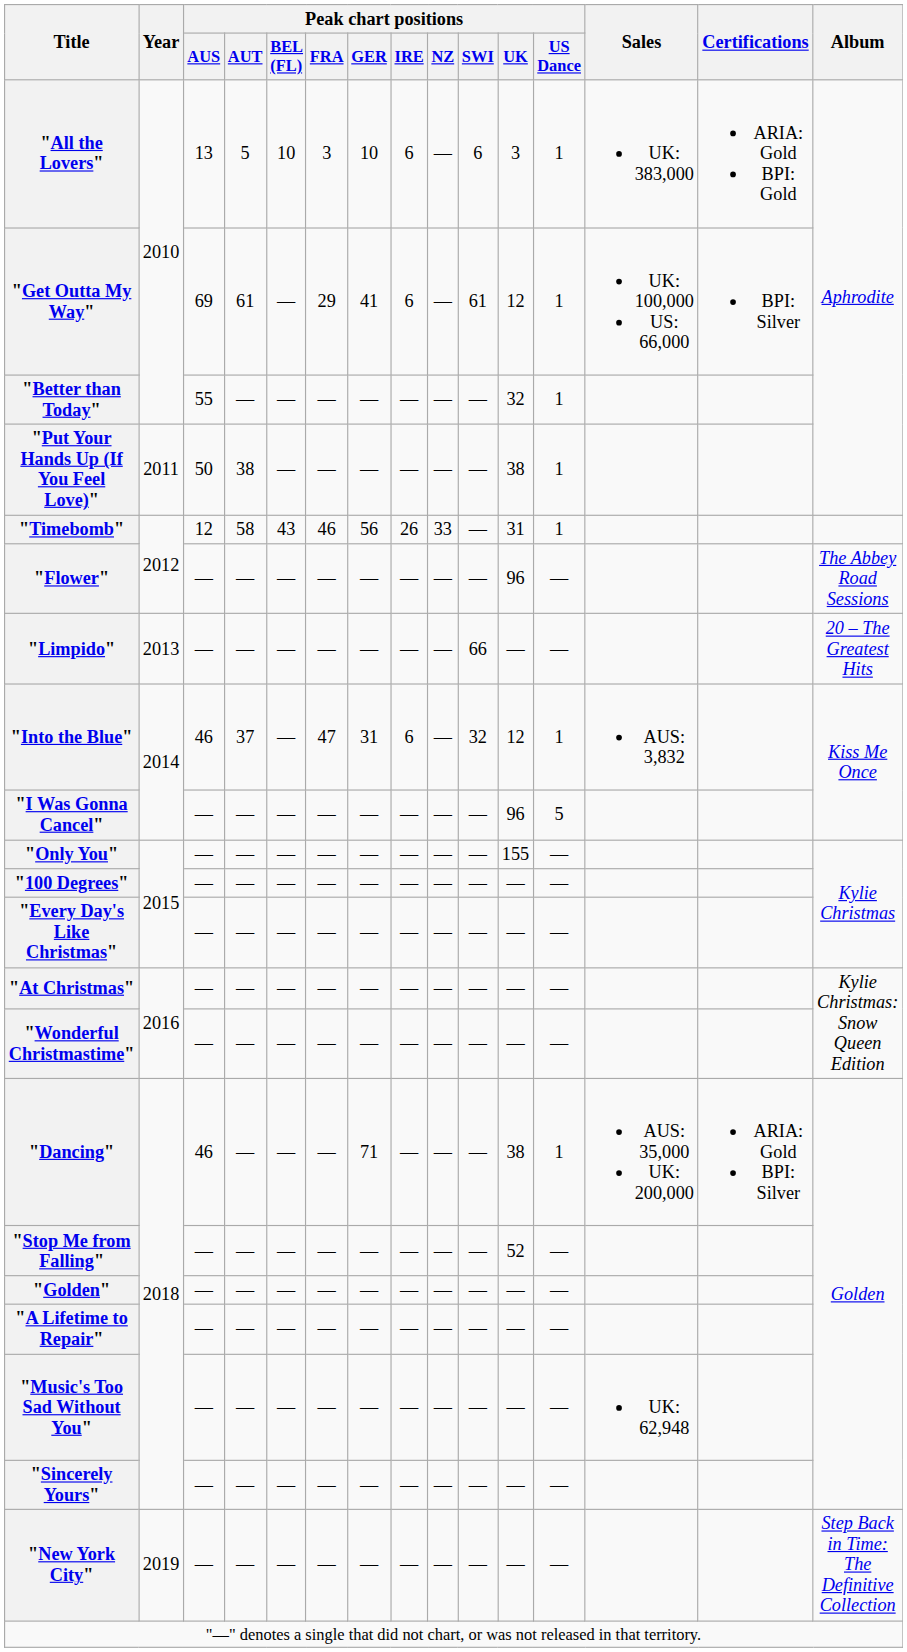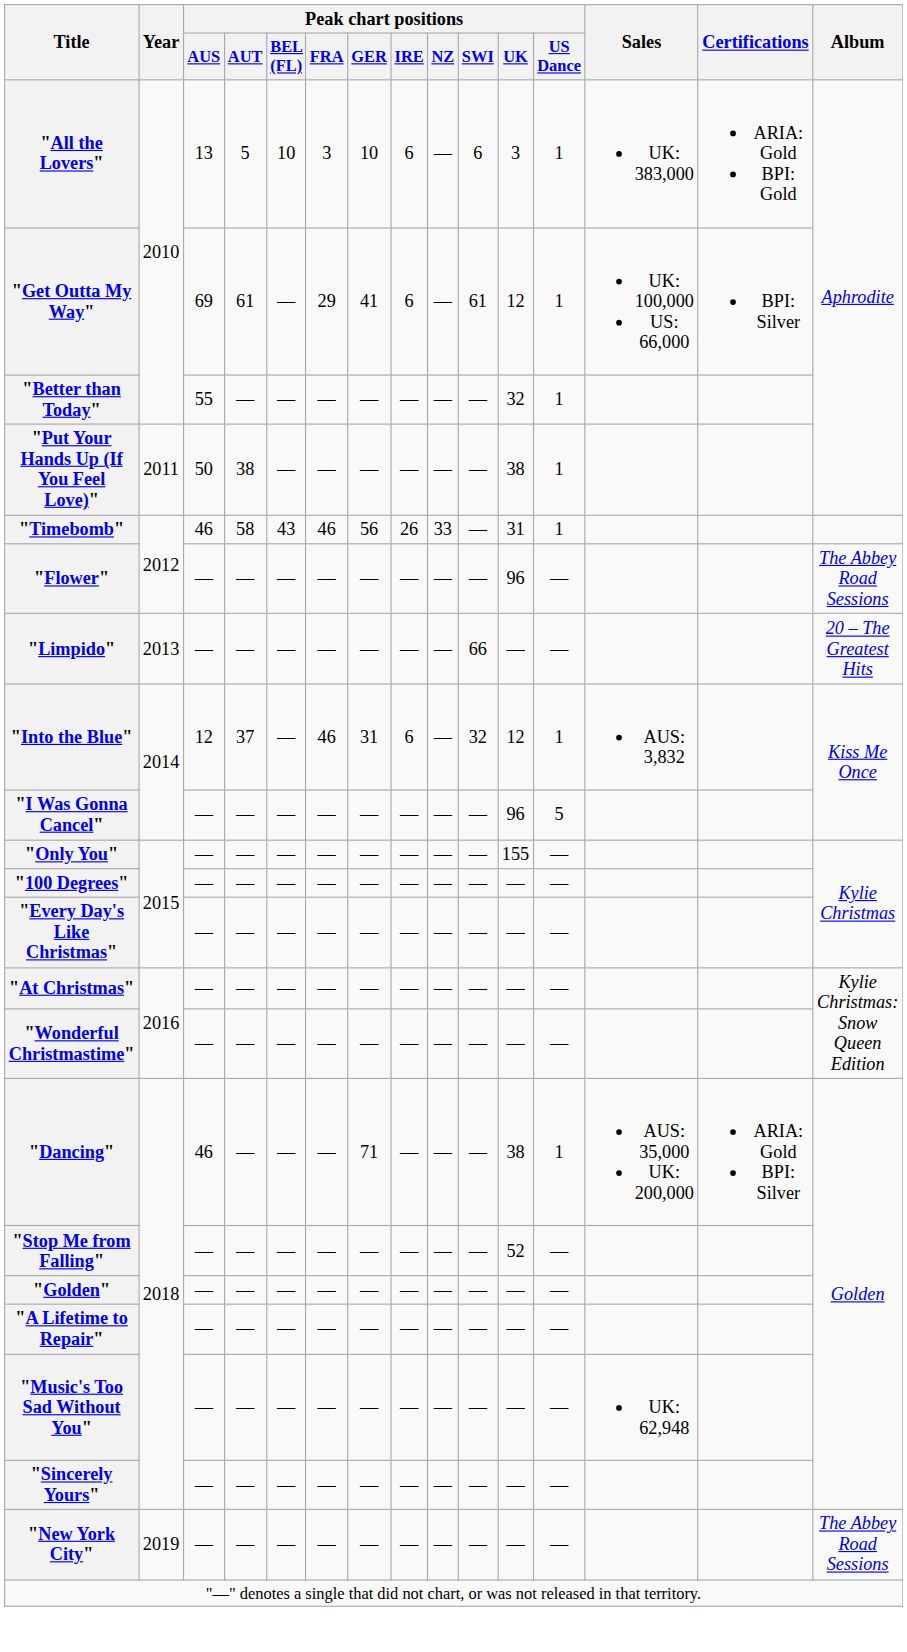 <table class="wikitable plainrowheaders" style="text-align:center;">
 <tr>
 <th scope="col" rowspan=2 style="width:15.5em;">Title</th>
 <th scope="col" rowspan=2>Year</th>
 <th scope="col" colspan=10>Peak chart positions</th>
 <th scope="col" rowspan=2 style="width:13em;">Sales</th>
 <th scope="col" rowspan=2 style="width:13em;"><a href='#'>Certifications</a></th>
 <th scope="col" rowspan=2 style="width:10em;">Album</th>
 </tr>
 <tr>
 <th scope="col" style="width:2.5em;font-size:90%;"><a href='#'>AUS</a><br></th>
 <th scope="col" style="width:2.5em;font-size:90%;"><a href='#'>AUT</a><br></th>
 <th scope="col" style="width:2.5em;font-size:90%;"><a href='#'>BEL (FL)</a><br></th>
 <th scope="col" style="width:2.5em;font-size:90%;"><a href='#'>FRA</a><br></th>
 <th scope="col" style="width:2.5em;font-size:90%;"><a href='#'>GER</a><br></th>
 <th scope="col" style="width:2.5em;font-size:90%;"><a href='#'>IRE</a><br></th>
 <th scope="col" style="width:2.5em;font-size:90%;"><a href='#'>NZ</a><br></th>
 <th scope="col" style="width:2.5em;font-size:90%;"><a href='#'>SWI</a><br></th>
 <th scope="col" style="width:2.5em;font-size:90%;"><a href='#'>UK</a><br></th>
 <th scope="col" style="width:2.5em;font-size:90%;"><a href='#'>US<br>Dance</a><br></th>
 </tr>
 <tr>
 <th scope=row>"<a href='#'>All the Lovers</a>"</th>
 <td rowspan=3>2010</td>
 <td>13</td>
 <td>5</td>
 <td>10</td>
 <td>3</td>
 <td>10</td>
 <td>6</td>
 <td>—</td>
 <td>6</td>
 <td>3</td>
 <td>1</td>
 <td><br><ul><li>UK: 383,000</li></ul></td>
 <td><br><ul><li>ARIA: Gold</li><li>BPI: Gold</li></ul></td>
 <td rowspan=4><em><a href='#'>Aphrodite</a></em></td>
 </tr>
 <tr>
 <th scope=row>"<a href='#'>Get Outta My Way</a>"</th>
 <td>69</td>
 <td>61</td>
 <td>—</td>
 <td>29</td>
 <td>41</td>
 <td>6</td>
 <td>—</td>
 <td>61</td>
 <td>12</td>
 <td>1</td>
 <td><br><ul><li>UK: 100,000</li><li>US: 66,000</li></ul></td>
 <td><br><ul><li>BPI: Silver</li></ul></td>
 </tr>
 <tr>
 <th scope=row>"<a href='#'>Better than Today</a>"</th>
 <td>55</td>
 <td>—</td>
 <td>—</td>
 <td>—</td>
 <td>—</td>
 <td>—</td>
 <td>—</td>
 <td>—</td>
 <td>32</td>
 <td>1</td>
 <td></td>
 <td></td>
 </tr>
 <tr>
 <th scope=row>"<a href='#'>Put Your Hands Up (If You Feel Love)</a>"</th>
 <td>2011</td>
 <td>50</td>
 <td>38</td>
 <td>—</td>
 <td>—</td>
 <td>—</td>
 <td>—</td>
 <td>—</td>
 <td>—</td>
 <td>38</td>
 <td>1</td>
 <td></td>
 <td></td>
 </tr>
 <tr>
 <th scope=row>"<a href='#'>Timebomb</a>"</th>
 <td rowspan=2>2012</td>
-<td>12</td>
+<td>46</td>
 <td>58</td>
 <td>43</td>
 <td>46</td>
 <td>56</td>
 <td>26</td>
 <td>33</td>
 <td>—</td>
 <td>31</td>
 <td>1</td>
 <td></td>
 <td></td>
 <td></td>
 </tr>
 <tr>
 <th scope=row>"<a href='#'>Flower</a>"</th>
 <td>—</td>
 <td>—</td>
 <td>—</td>
 <td>—</td>
 <td>—</td>
 <td>—</td>
 <td>—</td>
 <td>—</td>
 <td>96</td>
 <td>—</td>
 <td></td>
 <td></td>
 <td><em><a href='#'>The Abbey Road Sessions</a></em></td>
 </tr>
 <tr>
 <th scope=row>"<a href='#'>Limpido</a>"<br></th>
 <td>2013</td>
 <td>—</td>
 <td>—</td>
 <td>—</td>
 <td>—</td>
 <td>—</td>
 <td>—</td>
 <td>—</td>
 <td>66</td>
 <td>—</td>
 <td>—</td>
 <td></td>
 <td></td>
 <td><em><a href='#'>20 – The Greatest Hits</a></em></td>
 </tr>
 <tr>
 <th scope=row>"<a href='#'>Into the Blue</a>"</th>
 <td rowspan=2>2014</td>
-<td>46</td>
+<td>12</td>
 <td>37</td>
 <td>—</td>
-<td>47</td>
+<td>46</td>
 <td>31</td>
 <td>6</td>
 <td>—</td>
 <td>32</td>
 <td>12</td>
 <td>1</td>
 <td><br><ul><li>AUS: 3,832</li></ul></td>
 <td></td>
 <td rowspan=2><em><a href='#'>Kiss Me Once</a></em></td>
 </tr>
 <tr>
 <th scope=row>"<a href='#'>I Was Gonna Cancel</a>"</th>
 <td>—</td>
 <td>—</td>
 <td>—</td>
 <td>—</td>
 <td>—</td>
 <td>—</td>
 <td>—</td>
 <td>—</td>
 <td>96</td>
 <td>5</td>
 <td></td>
 </tr>
 <tr>
 <th scope=row>"<a href='#'>Only You</a>"<br></th>
 <td rowspan=3>2015</td>
 <td>—</td>
 <td>—</td>
 <td>—</td>
 <td>—</td>
 <td>—</td>
 <td>—</td>
 <td>—</td>
 <td>—</td>
 <td>155</td>
 <td>—</td>
 <td></td>
 <td></td>
 <td rowspan=3><em><a href='#'>Kylie Christmas</a></em></td>
 </tr>
 <tr>
 <th scope=row>"<a href='#'>100 Degrees</a>"<br></th>
 <td>—</td>
 <td>—</td>
 <td>—</td>
 <td>—</td>
 <td>—</td>
 <td>—</td>
 <td>—</td>
 <td>—</td>
 <td>—</td>
 <td>—</td>
 <td></td>
 <td></td>
 </tr>
 <tr>
 <th scope=row>"<a href='#'>Every Day's Like Christmas</a>"</th>
 <td>—</td>
 <td>—</td>
 <td>—</td>
 <td>—</td>
 <td>—</td>
 <td>—</td>
 <td>—</td>
 <td>—</td>
 <td>—</td>
 <td>—</td>
 <td></td>
 <td></td>
 </tr>
 <tr>
 <th scope=row>"<a href='#'>At Christmas</a>"</th>
 <td rowspan=2>2016</td>
 <td>—</td>
 <td>—</td>
 <td>—</td>
 <td>—</td>
 <td>—</td>
 <td>—</td>
 <td>—</td>
 <td>—</td>
 <td>—</td>
 <td>—</td>
 <td></td>
 <td></td>
 <td rowspan=2><em>Kylie Christmas: Snow Queen Edition</em></td>
 </tr>
 <tr>
 <th scope=row>"<a href='#'>Wonderful Christmastime</a>"<br></th>
 <td>—</td>
 <td>—</td>
 <td>—</td>
 <td>—</td>
 <td>—</td>
 <td>—</td>
 <td>—</td>
 <td>—</td>
 <td>—</td>
 <td>—</td>
 <td></td>
 <td></td>
 </tr>
 <tr>
 <th scope=row>"<a href='#'>Dancing</a>"</th>
 <td rowspan=6>2018</td>
 <td>46</td>
 <td>—</td>
 <td>—</td>
 <td>—</td>
 <td>71</td>
 <td>—</td>
 <td>—</td>
 <td>—</td>
 <td>38</td>
 <td>1</td>
 <td><br><ul><li>AUS: 35,000</li><li>UK: 200,000</li></ul></td>
 <td><br><ul><li>ARIA: Gold</li><li>BPI: Silver</li></ul></td>
 <td rowspan=6><em><a href='#'>Golden</a></em></td>
 </tr>
 <tr>
 <th scope=row>"<a href='#'>Stop Me from Falling</a>"</th>
 <td>—</td>
 <td>—</td>
 <td>—</td>
 <td>—</td>
 <td>—</td>
 <td>—</td>
 <td>—</td>
 <td>—</td>
 <td>52</td>
 <td>—</td>
 <td></td>
 </tr>
 <tr>
 <th scope=row>"<a href='#'>Golden</a>"</th>
 <td>—</td>
 <td>—</td>
 <td>—</td>
 <td>—</td>
 <td>—</td>
 <td>—</td>
 <td>—</td>
 <td>—</td>
 <td>—</td>
 <td>—</td>
 <td></td>
 <td></td>
 </tr>
 <tr>
 <th scope=row>"<a href='#'>A Lifetime to Repair</a>"</th>
 <td>—</td>
 <td>—</td>
 <td>—</td>
 <td>—</td>
 <td>—</td>
 <td>—</td>
 <td>—</td>
 <td>—</td>
 <td>—</td>
 <td>—</td>
 <td></td>
 <td></td>
 </tr>
 <tr>
 <th scope=row>"<a href='#'>Music's Too Sad Without You</a>"<br></th>
 <td>—</td>
 <td>—</td>
 <td>—</td>
 <td>—</td>
 <td>—</td>
 <td>—</td>
 <td>—</td>
 <td>—</td>
 <td>—</td>
 <td>—</td>
 <td><br><ul><li>UK: 62,948</li></ul></td>
 <td></td>
 </tr>
 <tr>
 <th scope=row>"<a href='#'>Sincerely Yours</a>"</th>
 <td>—</td>
 <td>—</td>
 <td>—</td>
 <td>—</td>
 <td>—</td>
 <td>—</td>
 <td>—</td>
 <td>—</td>
 <td>—</td>
 <td>—</td>
 <td></td>
 <td></td>
 </tr>
 <tr>
 <th scope=row>"<a href='#'>New York City</a>"</th>
 <td>2019</td>
 <td>—</td>
 <td>—</td>
 <td>—</td>
 <td>—</td>
 <td>—</td>
 <td>—</td>
 <td>—</td>
 <td>—</td>
 <td>—</td>
 <td>—</td>
 <td></td>
 <td></td>
-<td><em><a href='#'>Step Back in Time: The Definitive Collection</a></em></td>
+<td><em><a href='#'>The Abbey Road Sessions</a></em></td>
 </tr>
 <tr>
 <td colspan=15 style="font-size:90%">"—" denotes a single that did not chart, or was not released in that territory.</td>
 </tr>
 </table>
